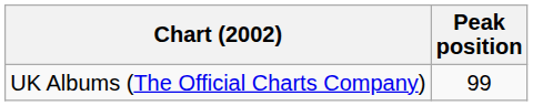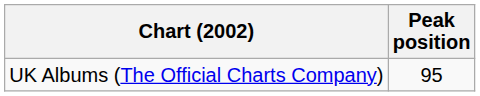 <table class="wikitable">
 <tr>
 <th>Chart (2002)</th>
 <th>Peak<br>position</th>
 </tr>
 <tr>
 <td>UK Albums (<a href='#'>The Official Charts Company</a>)</td>
-<td align="center">99</td>
+<td align="center">95</td>
 </tr>
 </table>
